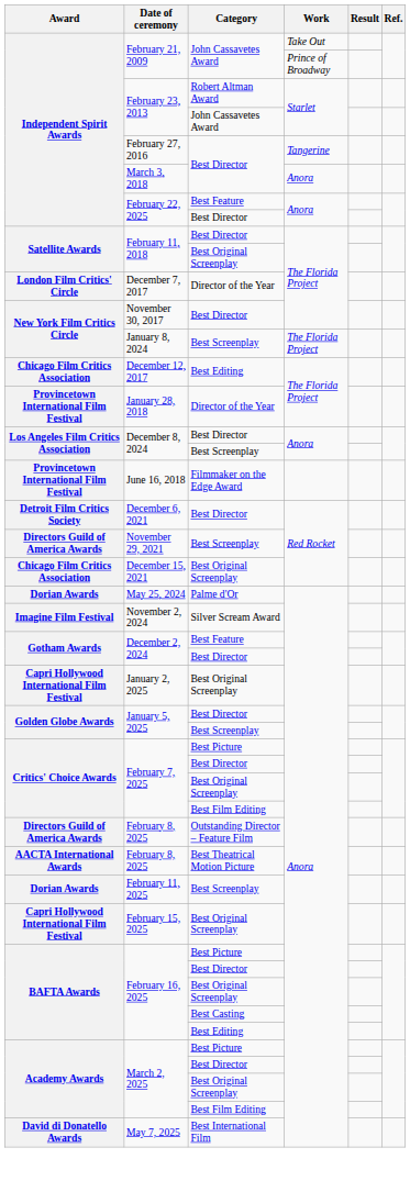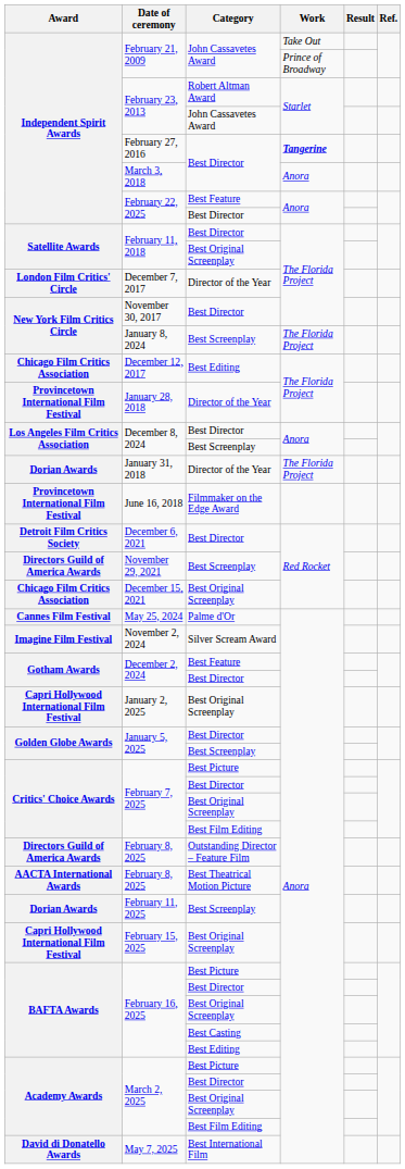 <table class="wikitable plainrowheaders sortable">
 <tr>
 <th scope="col">Award</th>
 <th scope="col">Date of ceremony</th>
 <th scope="col">Category</th>
 <th scope="col">Work</th>
 <th scope="col">Result</th>
 <th scope="col" class=unsortable>Ref.</th>
 </tr>
 <tr>
 <th rowspan="8" scope="row"><a href='#'>Independent Spirit Awards</a></th>
 <td rowspan="2"><a href='#'>February 21, 2009</a></td>
 <td rowspan="2"><a href='#'>John Cassavetes Award</a></td>
 <td><em>Take Out</em></td>
 <td></td>
 <td rowspan="2"></td>
 </tr>
 <tr>
 <td><em>Prince of Broadway</em></td>
 <td></td>
 </tr>
 <tr>
 <td rowspan="2"><a href='#'>February 23, 2013</a></td>
 <td><a href='#'>Robert Altman Award</a></td>
 <td rowspan="2"><a href='#'><em>Starlet</em></a></td>
 <td></td>
 <td></td>
 </tr>
 <tr>
 <td>John Cassavetes Award</td>
 <td></td>
 <td></td>
 </tr>
 <tr>
 <td>February 27, 2016</td>
 <td rowspan="2"><a href='#'>Best Director</a></td>
-<td><a href='#'><em>Tangerine</em></a></td>
+<td><strong><a href='#'><em>Tangerine</em></a></strong></td>
 <td></td>
 <td></td>
 </tr>
 <tr>
 <td><a href='#'>March 3, 2018</a></td>
 <td><em><a href='#'>Anora</a></em></td>
 <td></td>
 <td></td>
 </tr>
 <tr>
 <td rowspan="2"><a href='#'>February 22, 2025</a></td>
 <td><a href='#'>Best Feature</a></td>
 <td rowspan="2"><em><a href='#'>Anora</a></em></td>
 <td></td>
 <td rowspan="2"></td>
 </tr>
 <tr>
 <td>Best Director</td>
 <td></td>
 </tr>
 <tr>
 <th rowspan="2" scope="row"><a href='#'>Satellite Awards</a></th>
 <td rowspan="2"><a href='#'>February 11, 2018</a></td>
 <td><a href='#'>Best Director</a></td>
 <td rowspan="4"><em><a href='#'>The Florida Project</a></em></td>
 <td></td>
 <td rowspan="2"></td>
 </tr>
 <tr>
 <td><a href='#'>Best Original Screenplay</a></td>
 <td></td>
 </tr>
 <tr>
 <th scope="row"><a href='#'>London Film Critics' Circle</a></th>
 <td>December 7, 2017</td>
 <td>Director of the Year</td>
 <td></td>
 <td></td>
 </tr>
 <tr>
 <th rowspan="2" scope="row"><a href='#'>New York Film Critics Circle</a></th>
 <td>November 30, 2017</td>
 <td><a href='#'>Best Director</a></td>
 <td></td>
 <td></td>
 </tr>
 <tr>
 <td>January 8, 2024</td>
 <td><a href='#'>Best Screenplay</a></td>
 <td><em><a href='#'>The Florida Project</a></em></td>
 <td></td>
 <td></td>
 </tr>
 <tr>
 <th scope="row"><a href='#'>Chicago Film Critics Association</a></th>
 <td><a href='#'>December 12, 2017</a></td>
 <td><a href='#'>Best Editing</a></td>
 <td rowspan="2"><em><a href='#'>The Florida Project</a></em></td>
 <td></td>
 <td></td>
 </tr>
 <tr>
 <th scope="row"><a href='#'>Provincetown International Film Festival</a></th>
 <td><a href='#'>January 28, 2018</a></td>
 <td><a href='#'>Director of the Year</a></td>
 <td></td>
 <td></td>
 </tr>
 <tr>
 <th rowspan="2" scope="row"><a href='#'>Los Angeles Film Critics Association</a></th>
 <td rowspan="2">December 8, 2024</td>
 <td>Best Director</td>
 <td rowspan="2"><em><a href='#'>Anora</a></em></td>
 <td></td>
 <td rowspan="2"></td>
 </tr>
 <tr>
 <td>Best Screenplay</td>
 <td></td>
 </tr>
 <tr>
+<th scope="row"><a href='#'>Dorian Awards</a></th>
+<td>January 31, 2018</td>
+<td>Director of the Year</td>
+<td><em><a href='#'>The Florida Project</a></em></td>
+<td></td>
+<td></td>
+</tr>
+<tr>
 <th scope="row"><a href='#'>Provincetown International Film Festival</a></th>
 <td>June 16, 2018</td>
 <td><a href='#'>Filmmaker on the Edge Award</a></td>
 <td></td>
 <td></td>
 <td></td>
 </tr>
 <tr>
 <th scope="row"><a href='#'>Detroit Film Critics Society</a></th>
 <td><a href='#'>December 6, 2021</a></td>
 <td><a href='#'>Best Director</a></td>
 <td rowspan="3"><em><a href='#'>Red Rocket</a></em></td>
 <td></td>
 <td></td>
 </tr>
 <tr>
 <th scope="row"><a href='#'>Directors Guild of America Awards</a></th>
 <td><a href='#'>November 29, 2021</a></td>
 <td><a href='#'>Best Screenplay</a></td>
 <td></td>
 <td></td>
 </tr>
 <tr>
 <th scope="row"><a href='#'>Chicago Film Critics Association</a></th>
 <td><a href='#'>December 15, 2021</a></td>
 <td><a href='#'>Best Original Screenplay</a></td>
 <td></td>
 <td></td>
 </tr>
 <tr>
-<th scope="row"><a href='#'>Dorian Awards</a></th>
+<th scope="row"><a href='#'>Cannes Film Festival</a></th>
 <td><a href='#'>May 25, 2024</a></td>
 <td><a href='#'>Palme d'Or</a></td>
 <td rowspan="25"><em><a href='#'>Anora</a></em></td>
 <td></td>
 <td></td>
 </tr>
 <tr>
 <th scope="row"><a href='#'>Imagine Film Festival</a></th>
 <td>November 2, 2024</td>
 <td>Silver Scream Award</td>
 <td></td>
 <td></td>
 </tr>
 <tr>
 <th rowspan="2" scope="row"><a href='#'>Gotham Awards</a></th>
 <td rowspan="2"><a href='#'>December 2, 2024</a></td>
 <td><a href='#'>Best Feature</a></td>
 <td></td>
 <td rowspan="2"></td>
 </tr>
 <tr>
 <td><a href='#'>Best Director</a></td>
 <td></td>
 </tr>
 <tr>
 <th scope="row"><a href='#'>Capri Hollywood International Film Festival</a></th>
 <td>January 2, 2025</td>
 <td>Best Original Screenplay</td>
 <td></td>
 <td></td>
 </tr>
 <tr>
 <th rowspan="2" scope="row"><a href='#'>Golden Globe Awards</a></th>
 <td rowspan="2"><a href='#'>January 5, 2025</a></td>
 <td><a href='#'>Best Director</a></td>
 <td></td>
 <td rowspan="2"></td>
 </tr>
 <tr>
 <td><a href='#'>Best Screenplay</a></td>
 <td></td>
 </tr>
 <tr>
 <th rowspan="4" scope="row"><a href='#'>Critics' Choice Awards</a></th>
 <td rowspan="4"><a href='#'>February 7, 2025</a></td>
 <td><a href='#'>Best Picture</a></td>
 <td></td>
 <td rowspan="4"></td>
 </tr>
 <tr>
 <td><a href='#'>Best Director</a></td>
 <td></td>
 </tr>
 <tr>
 <td><a href='#'>Best Original Screenplay</a></td>
 <td></td>
 </tr>
 <tr>
 <td><a href='#'>Best Film Editing</a></td>
 <td></td>
 </tr>
 <tr>
 <th scope="row"><a href='#'>Directors Guild of America Awards</a></th>
 <td><a href='#'>February 8, 2025</a></td>
 <td><a href='#'>Outstanding Director – Feature Film</a></td>
 <td></td>
 <td></td>
 </tr>
 <tr>
 <th scope="row"><a href='#'>AACTA International Awards</a></th>
 <td><a href='#'>February 8, 2025</a></td>
 <td><a href='#'>Best Theatrical Motion Picture</a></td>
 <td></td>
 <td></td>
 </tr>
 <tr>
 <th scope="row"><a href='#'>Dorian Awards</a></th>
 <td><a href='#'>February 11, 2025</a></td>
 <td><a href='#'>Best Screenplay</a></td>
 <td></td>
 <td></td>
 </tr>
 <tr>
 <th scope="row"><a href='#'>Capri Hollywood International Film Festival</a></th>
 <td><a href='#'>February 15, 2025</a></td>
 <td><a href='#'>Best Original Screenplay</a></td>
 <td></td>
 <td></td>
 </tr>
 <tr>
 <th rowspan="5" scope="row"><a href='#'>BAFTA Awards</a></th>
 <td rowspan="5"><a href='#'>February 16, 2025</a></td>
 <td scope="row"><a href='#'>Best Picture</a></td>
 <td></td>
 <td rowspan="5"></td>
 </tr>
 <tr>
 <td scope="row"><a href='#'>Best Director</a></td>
 <td></td>
 </tr>
 <tr>
 <td><a href='#'>Best Original Screenplay</a></td>
 <td></td>
 </tr>
 <tr>
 <td><a href='#'>Best Casting</a></td>
 <td></td>
 </tr>
 <tr>
 <td><a href='#'>Best Editing</a></td>
 <td></td>
 </tr>
 <tr>
 <th rowspan="4" scope="row"><a href='#'>Academy Awards</a></th>
 <td rowspan="4"><a href='#'>March 2, 2025</a></td>
 <td scope="row"><a href='#'>Best Picture</a></td>
 <td></td>
 <td rowspan="4"></td>
 </tr>
 <tr>
 <td><a href='#'>Best Director</a></td>
 <td></td>
 </tr>
 <tr>
 <td><a href='#'>Best Original Screenplay</a></td>
 <td></td>
 </tr>
 <tr>
 <td><a href='#'>Best Film Editing</a></td>
 <td></td>
 </tr>
 <tr>
 <th rowspan="4" scope="row"><a href='#'>David di Donatello Awards</a></th>
 <td><a href='#'>May 7, 2025</a></td>
 <td><a href='#'>Best International Film</a></td>
 <td></td>
 <td></td>
 </tr>
 </table>
